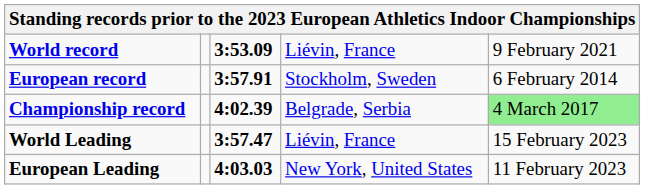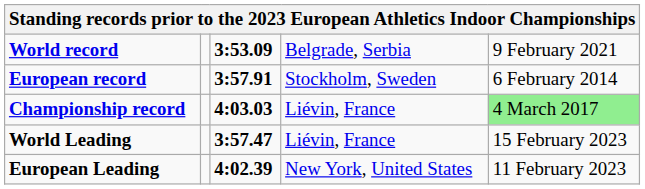 <table class="wikitable"">
 <tr>
 <th colspan="5">Standing records prior to the 2023 European Athletics Indoor Championships</th>
 </tr>
 <tr>
 <td><strong><a href='#'>World record</a></strong></td>
 <td></td>
 <td><strong>3:53.09</strong></td>
-<td><a href='#'>Liévin</a>, <a href='#'>France</a></td>
+<td><a href='#'>Belgrade</a>, <a href='#'>Serbia</a></td>
 <td>9 February 2021</td>
 </tr>
 <tr>
 <td><strong><a href='#'>European record</a></strong></td>
 <td></td>
 <td><strong>3:57.91</strong></td>
 <td><a href='#'>Stockholm</a>, <a href='#'>Sweden</a></td>
 <td>6 February 2014</td>
 </tr>
 <tr>
 <td><strong><a href='#'>Championship record</a></strong></td>
 <td></td>
-<td><strong>4:02.39</strong></td>
-<td><a href='#'>Belgrade</a>, <a href='#'>Serbia</a></td>
+<td><strong>4:03.03</strong></td>
+<td><a href='#'>Liévin</a>, <a href='#'>France</a></td>
 <td style="background: lightgreen;">4 March 2017</td>
 </tr>
 <tr>
 <td><strong>World Leading</strong></td>
 <td></td>
 <td><strong>3:57.47</strong></td>
 <td><a href='#'>Liévin</a>, <a href='#'>France</a></td>
 <td>15 February 2023</td>
 </tr>
 <tr>
 <td><strong>European Leading</strong></td>
 <td></td>
-<td><strong>4:03.03</strong></td>
+<td><strong>4:02.39</strong></td>
 <td><a href='#'>New York</a>, <a href='#'>United States</a></td>
 <td>11 February 2023</td>
 </tr>
 </table>
